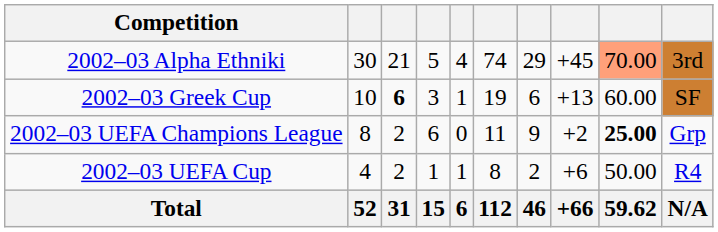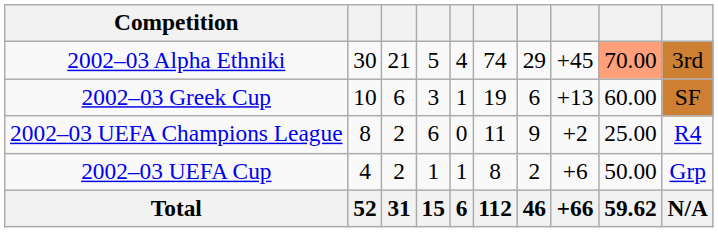 <table class="wikitable" style="text-align:center">
 <tr>
 <th>Competition</th>
 <th></th>
 <th></th>
 <th></th>
 <th></th>
 <th></th>
 <th></th>
 <th></th>
 <th></th>
 <th></th>
 </tr>
 <tr>
 <td><a href='#'>2002–03 Alpha Ethniki</a></td>
 <td>30</td>
 <td>21</td>
 <td>5</td>
 <td>4</td>
 <td>74</td>
 <td>29</td>
 <td>+45</td>
 <td style="background: lightsalmon;">70.00</td>
 <td bgcolor=#CD7F32>3rd</td>
 </tr>
 <tr>
 <td><a href='#'>2002–03 Greek Cup</a></td>
 <td>10</td>
-<td><strong>6</strong></td>
+<td>6</td>
 <td>3</td>
 <td>1</td>
 <td>19</td>
 <td>6</td>
 <td>+13</td>
 <td>60.00</td>
 <td bgcolor=#CD7F32>SF</td>
 </tr>
 <tr>
 <td><a href='#'>2002–03 UEFA Champions League</a></td>
 <td>8</td>
 <td>2</td>
 <td>6</td>
 <td>0</td>
 <td>11</td>
 <td>9</td>
 <td>+2</td>
-<td><strong>25.00</strong></td>
-<td><a href='#'>Grp</a></td>
+<td>25.00</td>
+<td><a href='#'>R4</a></td>
 </tr>
 <tr>
 <td><a href='#'>2002–03 UEFA Cup</a></td>
 <td>4</td>
 <td>2</td>
 <td>1</td>
 <td>1</td>
 <td>8</td>
 <td>2</td>
 <td>+6</td>
 <td>50.00</td>
-<td><a href='#'>R4</a></td>
+<td><a href='#'>Grp</a></td>
 </tr>
 <tr>
 <th>Total</th>
 <th>52</th>
 <th>31</th>
 <th>15</th>
 <th>6</th>
 <th>112</th>
 <th>46</th>
 <th>+66</th>
 <th>59.62</th>
 <th>N/A</th>
 </tr>
 </table>
